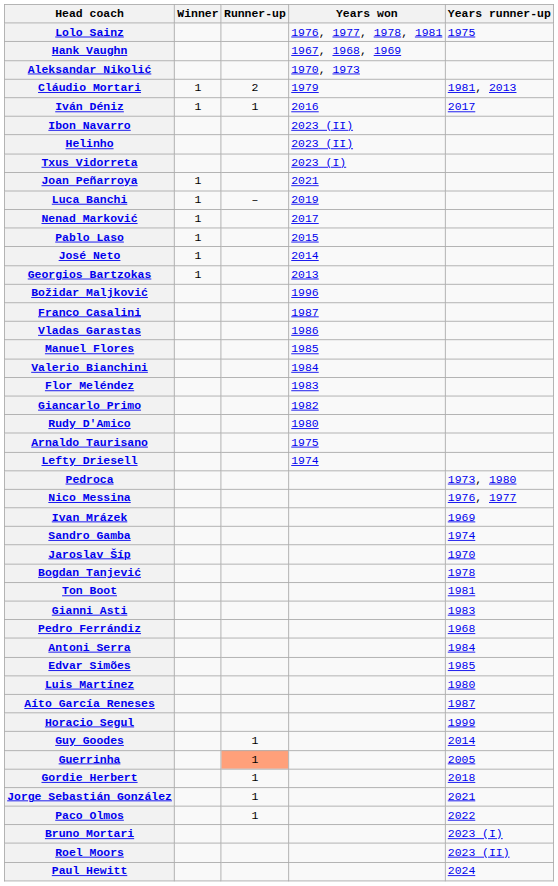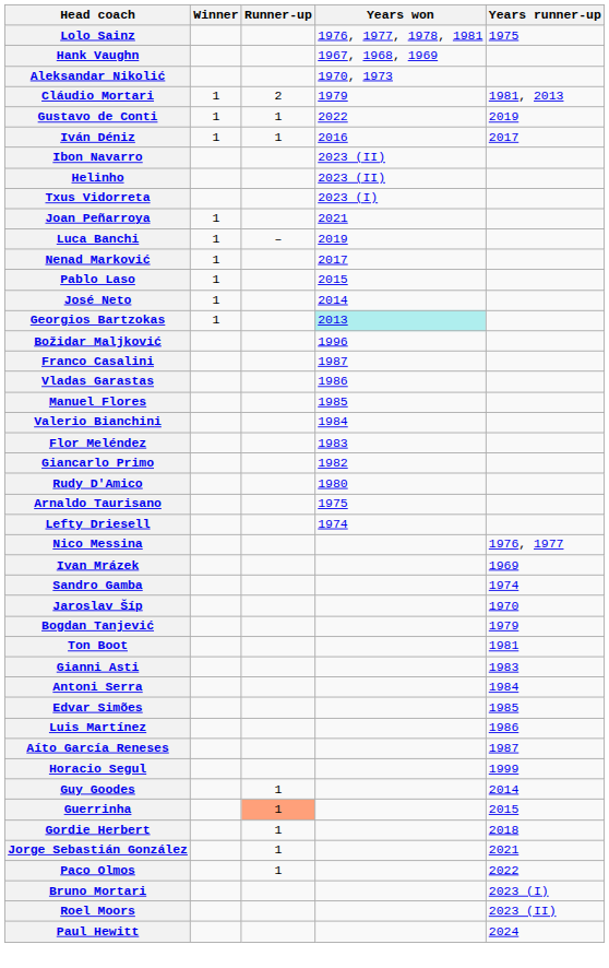 <table class="wikitable plainrowheaders sortable">
 <tr>
 <th scope="col">Head coach</th>
 <th scope="col">Winner</th>
 <th scope="col">Runner-up</th>
 <th scope="col" class="unsortable">Years won</th>
 <th scope="col" class="unsortable">Years runner-up</th>
 </tr>
 <tr>
 <th scope="row"> <a href='#'>Lolo Sainz</a></th>
 <td></td>
 <td></td>
 <td><a href='#'>1976</a>, <a href='#'>1977</a>, <a href='#'>1978</a>, <a href='#'>1981</a></td>
 <td><a href='#'>1975</a></td>
 </tr>
 <tr>
 <th scope="row"> <a href='#'>Hank Vaughn</a></th>
 <td></td>
 <td></td>
 <td><a href='#'>1967</a>, <a href='#'>1968</a>, <a href='#'>1969</a></td>
 <td></td>
 </tr>
 <tr>
 <th scope="row"> <a href='#'>Aleksandar Nikolić</a></th>
 <td></td>
 <td></td>
 <td><a href='#'>1970</a>, <a href='#'>1973</a></td>
 <td></td>
 </tr>
 <tr>
 <th scope="row"> <a href='#'>Cláudio Mortari</a></th>
 <td align="center">1</td>
 <td align="center">2</td>
 <td><a href='#'>1979</a></td>
 <td><a href='#'>1981</a>, <a href='#'>2013</a></td>
+</tr>
+<tr>
+<th scope="row"> <a href='#'>Gustavo de Conti</a></th>
+<td align="center">1</td>
+<td align="center">1</td>
+<td><a href='#'>2022</a></td>
+<td><a href='#'>2019</a></td>
 </tr>
 <tr>
 <th scope="row"> <a href='#'>Iván Déniz</a></th>
 <td align="center">1</td>
 <td align="center">1</td>
 <td><a href='#'>2016</a></td>
 <td><a href='#'>2017</a></td>
 </tr>
 <tr>
 <th scope="row"> <a href='#'>Ibon Navarro</a></th>
 <td></td>
 <td></td>
 <td><a href='#'>2023 (II)</a></td>
 <td></td>
 </tr>
 <tr>
 <th scope="row"> <a href='#'>Helinho</a></th>
 <td></td>
 <td></td>
 <td><a href='#'>2023 (II)</a></td>
 <td></td>
 </tr>
 <tr>
 <th scope="row"> <a href='#'>Txus Vidorreta</a></th>
 <td></td>
 <td></td>
 <td><a href='#'>2023 (I)</a></td>
 <td></td>
 </tr>
 <tr>
 <th scope="row"> <a href='#'>Joan Peñarroya</a></th>
 <td align="center">1</td>
 <td align="center"></td>
 <td><a href='#'>2021</a></td>
 <td align="center"></td>
 </tr>
 <tr>
 <th scope="row"> <a href='#'>Luca Banchi</a></th>
 <td align="center">1</td>
 <td align="center">–</td>
 <td><a href='#'>2019</a></td>
 <td align="center"></td>
 </tr>
 <tr>
 <th scope="row"> <a href='#'>Nenad Marković</a></th>
 <td align="center">1</td>
 <td align="center"></td>
 <td><a href='#'>2017</a></td>
 <td align="center"></td>
 </tr>
 <tr>
 <th scope="row"> <a href='#'>Pablo Laso</a></th>
 <td align="center">1</td>
 <td align="center"></td>
 <td><a href='#'>2015</a></td>
 <td align="center"></td>
 </tr>
 <tr>
 <th scope="row"> <a href='#'>José Neto</a></th>
 <td align="center">1</td>
 <td align="center"></td>
 <td><a href='#'>2014</a></td>
 <td align="center"></td>
 </tr>
 <tr>
 <th scope="row"> <a href='#'>Georgios Bartzokas</a></th>
 <td align="center">1</td>
 <td align="center"></td>
-<td><a href='#'>2013</a></td>
+<td style="background: paleturquoise;"><a href='#'>2013</a></td>
 <td align="center"></td>
 </tr>
 <tr>
 <th scope="row"> <a href='#'>Božidar Maljković</a></th>
 <td></td>
 <td></td>
 <td><a href='#'>1996</a></td>
 <td></td>
 </tr>
 <tr>
 <th scope="row"> <a href='#'>Franco Casalini</a></th>
 <td></td>
 <td></td>
 <td><a href='#'>1987</a></td>
 <td></td>
 </tr>
 <tr>
 <th scope="row"> <a href='#'>Vladas Garastas</a></th>
 <td></td>
 <td></td>
 <td><a href='#'>1986</a></td>
 <td></td>
 </tr>
 <tr>
 <th scope="row"> <a href='#'>Manuel Flores</a></th>
 <td></td>
 <td></td>
 <td><a href='#'>1985</a></td>
 <td></td>
 </tr>
 <tr>
 <th scope="row"> <a href='#'>Valerio Bianchini</a></th>
 <td></td>
 <td></td>
 <td><a href='#'>1984</a></td>
 <td></td>
 </tr>
 <tr>
 <th scope="row"> <a href='#'>Flor Meléndez</a></th>
 <td></td>
 <td></td>
 <td><a href='#'>1983</a></td>
 <td></td>
 </tr>
 <tr>
 <th scope="row"> <a href='#'>Giancarlo Primo</a></th>
 <td></td>
 <td></td>
 <td><a href='#'>1982</a></td>
 <td></td>
 </tr>
 <tr>
 <th scope="row"> <a href='#'>Rudy D'Amico</a></th>
 <td></td>
 <td></td>
 <td><a href='#'>1980</a></td>
 <td></td>
 </tr>
 <tr>
 <th scope="row"> <a href='#'>Arnaldo Taurisano</a></th>
 <td></td>
 <td></td>
 <td><a href='#'>1975</a></td>
 <td></td>
 </tr>
 <tr>
 <th scope="row"> <a href='#'>Lefty Driesell</a></th>
 <td></td>
 <td></td>
 <td><a href='#'>1974</a></td>
 <td></td>
 </tr>
 <tr>
-<th scope="row"> <a href='#'>Pedroca</a></th>
-<td></td>
-<td></td>
-<td></td>
-<td><a href='#'>1973</a>, <a href='#'>1980</a></td>
-</tr>
-<tr>
 <th scope="row"> <a href='#'>Nico Messina</a></th>
 <td></td>
 <td></td>
 <td></td>
 <td><a href='#'>1976</a>, <a href='#'>1977</a></td>
 </tr>
 <tr>
 <th scope="row"> <a href='#'>Ivan Mrázek</a></th>
 <td></td>
 <td></td>
 <td></td>
 <td><a href='#'>1969</a></td>
 </tr>
 <tr>
 <th scope="row"> <a href='#'>Sandro Gamba</a></th>
 <td></td>
 <td></td>
 <td></td>
 <td><a href='#'>1974</a></td>
 </tr>
 <tr>
 <th scope="row"> <a href='#'>Jaroslav Šíp</a></th>
 <td></td>
 <td></td>
 <td></td>
 <td><a href='#'>1970</a></td>
 </tr>
 <tr>
 <th scope="row"> <a href='#'>Bogdan Tanjević</a></th>
 <td></td>
 <td></td>
 <td></td>
-<td><a href='#'>1978</a></td>
+<td><a href='#'>1979</a></td>
 </tr>
 <tr>
 <th scope="row"> <a href='#'>Ton Boot</a></th>
 <td></td>
 <td></td>
 <td></td>
 <td><a href='#'>1981</a></td>
 </tr>
 <tr>
 <th scope="row"> <a href='#'>Gianni Asti</a></th>
 <td></td>
 <td></td>
 <td></td>
 <td><a href='#'>1983</a></td>
-</tr>
-<tr>
-<th scope="row"> <a href='#'>Pedro Ferrándiz</a></th>
-<td></td>
-<td></td>
-<td></td>
-<td><a href='#'>1968</a></td>
 </tr>
 <tr>
 <th scope="row"> <a href='#'>Antoni Serra</a></th>
 <td></td>
 <td></td>
 <td></td>
 <td><a href='#'>1984</a></td>
 </tr>
 <tr>
 <th scope="row"> <a href='#'>Edvar Simões</a></th>
 <td></td>
 <td></td>
 <td></td>
 <td><a href='#'>1985</a></td>
 </tr>
 <tr>
 <th scope="row"> <a href='#'>Luis Martínez</a></th>
 <td></td>
 <td></td>
 <td></td>
-<td><a href='#'>1980</a></td>
+<td><a href='#'>1986</a></td>
 </tr>
 <tr>
 <th scope="row"> <a href='#'>Aíto García Reneses</a></th>
 <td></td>
 <td></td>
 <td></td>
 <td><a href='#'>1987</a></td>
 </tr>
 <tr>
 <th scope="row"> <a href='#'>Horacio Segul</a></th>
 <td></td>
 <td></td>
 <td></td>
 <td><a href='#'>1999</a></td>
 </tr>
 <tr>
 <th scope="row"> <a href='#'>Guy Goodes</a></th>
 <td align="center"></td>
 <td align="center">1</td>
 <td align="center"></td>
 <td><a href='#'>2014</a></td>
 </tr>
 <tr>
 <th scope="row"> <a href='#'>Guerrinha</a></th>
 <td align="center"></td>
 <td align="center" style="background: lightsalmon;">1</td>
 <td align="center"></td>
-<td><a href='#'>2005</a></td>
+<td><a href='#'>2015</a></td>
 </tr>
 <tr>
 <th scope="row"> <a href='#'>Gordie Herbert</a></th>
 <td align="center"></td>
 <td align="center">1</td>
 <td align="center"></td>
 <td><a href='#'>2018</a></td>
 </tr>
 <tr>
 <th scope="row"> <a href='#'>Jorge Sebastián González</a></th>
 <td align="center"></td>
 <td align="center">1</td>
 <td align="center"></td>
 <td><a href='#'>2021</a></td>
 </tr>
 <tr>
 <th scope="row"> <a href='#'>Paco Olmos</a></th>
 <td align="center"></td>
 <td align="center">1</td>
 <td align="center"></td>
 <td><a href='#'>2022</a></td>
 </tr>
 <tr>
 <th scope="row"> <a href='#'>Bruno Mortari</a></th>
 <td></td>
 <td></td>
 <td></td>
 <td><a href='#'>2023 (I)</a></td>
 </tr>
 <tr>
 <th scope="row"> <a href='#'>Roel Moors</a></th>
 <td></td>
 <td></td>
 <td></td>
 <td><a href='#'>2023 (II)</a></td>
 </tr>
 <tr>
 <th scope="row"> <a href='#'>Paul Hewitt</a></th>
 <td></td>
 <td></td>
 <td></td>
 <td><a href='#'>2024</a></td>
 </tr>
 </table>
